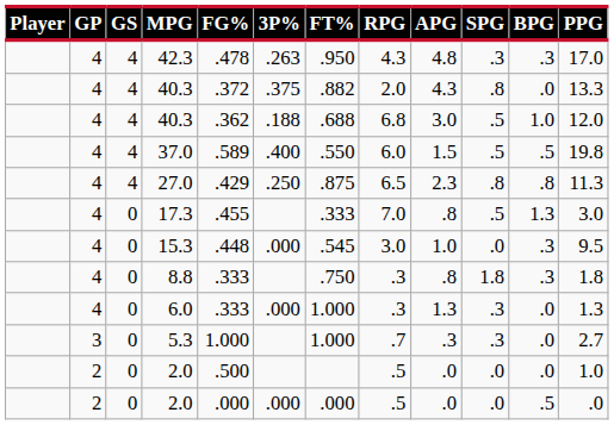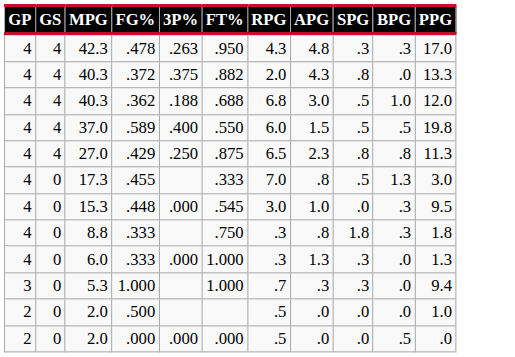 <table class="wikitable sortable" style="text-align:right;">
 <tr>
-<th style="background:#010101; color:#FFFFFF; border-top:#C8102E 3px solid; border-bottom:#C8102E 3px solid;">Player</th>
 <th style="background:#010101; color:#FFFFFF; border-top:#C8102E 3px solid; border-bottom:#C8102E 3px solid;">GP</th>
 <th style="background:#010101; color:#FFFFFF; border-top:#C8102E 3px solid; border-bottom:#C8102E 3px solid;">GS</th>
 <th style="background:#010101; color:#FFFFFF; border-top:#C8102E 3px solid; border-bottom:#C8102E 3px solid;">MPG</th>
 <th style="background:#010101; color:#FFFFFF; border-top:#C8102E 3px solid; border-bottom:#C8102E 3px solid;">FG%</th>
 <th style="background:#010101; color:#FFFFFF; border-top:#C8102E 3px solid; border-bottom:#C8102E 3px solid;">3P%</th>
 <th style="background:#010101; color:#FFFFFF; border-top:#C8102E 3px solid; border-bottom:#C8102E 3px solid;">FT%</th>
 <th style="background:#010101; color:#FFFFFF; border-top:#C8102E 3px solid; border-bottom:#C8102E 3px solid;">RPG</th>
 <th style="background:#010101; color:#FFFFFF; border-top:#C8102E 3px solid; border-bottom:#C8102E 3px solid;">APG</th>
 <th style="background:#010101; color:#FFFFFF; border-top:#C8102E 3px solid; border-bottom:#C8102E 3px solid;">SPG</th>
 <th style="background:#010101; color:#FFFFFF; border-top:#C8102E 3px solid; border-bottom:#C8102E 3px solid;">BPG</th>
 <th style="background:#010101; color:#FFFFFF; border-top:#C8102E 3px solid; border-bottom:#C8102E 3px solid;">PPG</th>
 </tr>
 <tr>
-<td style="text-align:left;"></td>
 <td>4</td>
 <td>4</td>
 <td>42.3</td>
 <td>.478</td>
 <td>.263</td>
 <td>.950</td>
 <td>4.3</td>
 <td>4.8</td>
 <td>.3</td>
 <td>.3</td>
 <td>17.0</td>
 </tr>
 <tr>
-<td style="text-align:left;"></td>
 <td>4</td>
 <td>4</td>
 <td>40.3</td>
 <td>.372</td>
 <td>.375</td>
 <td>.882</td>
 <td>2.0</td>
 <td>4.3</td>
 <td>.8</td>
 <td>.0</td>
 <td>13.3</td>
 </tr>
 <tr>
-<td style="text-align:left;"></td>
 <td>4</td>
 <td>4</td>
 <td>40.3</td>
 <td>.362</td>
 <td>.188</td>
 <td>.688</td>
 <td>6.8</td>
 <td>3.0</td>
 <td>.5</td>
 <td>1.0</td>
 <td>12.0</td>
 </tr>
 <tr>
-<td style="text-align:left;"></td>
 <td>4</td>
 <td>4</td>
 <td>37.0</td>
 <td>.589</td>
 <td>.400</td>
 <td>.550</td>
 <td>6.0</td>
 <td>1.5</td>
 <td>.5</td>
 <td>.5</td>
 <td>19.8</td>
 </tr>
 <tr>
-<td style="text-align:left;"></td>
 <td>4</td>
 <td>4</td>
 <td>27.0</td>
 <td>.429</td>
 <td>.250</td>
 <td>.875</td>
 <td>6.5</td>
 <td>2.3</td>
 <td>.8</td>
 <td>.8</td>
 <td>11.3</td>
 </tr>
 <tr>
-<td style="text-align:left;"></td>
 <td>4</td>
 <td>0</td>
 <td>17.3</td>
 <td>.455</td>
 <td></td>
 <td>.333</td>
 <td>7.0</td>
 <td>.8</td>
 <td>.5</td>
 <td>1.3</td>
 <td>3.0</td>
 </tr>
 <tr>
-<td style="text-align:left;"></td>
 <td>4</td>
 <td>0</td>
 <td>15.3</td>
 <td>.448</td>
 <td>.000</td>
 <td>.545</td>
 <td>3.0</td>
 <td>1.0</td>
 <td>.0</td>
 <td>.3</td>
 <td>9.5</td>
 </tr>
 <tr>
-<td style="text-align:left;"></td>
 <td>4</td>
 <td>0</td>
 <td>8.8</td>
 <td>.333</td>
 <td></td>
 <td>.750</td>
 <td>.3</td>
 <td>.8</td>
 <td>1.8</td>
 <td>.3</td>
 <td>1.8</td>
 </tr>
 <tr>
-<td style="text-align:left;"></td>
 <td>4</td>
 <td>0</td>
 <td>6.0</td>
 <td>.333</td>
 <td>.000</td>
 <td>1.000</td>
 <td>.3</td>
 <td>1.3</td>
 <td>.3</td>
 <td>.0</td>
 <td>1.3</td>
 </tr>
 <tr>
-<td style="text-align:left;"></td>
 <td>3</td>
 <td>0</td>
 <td>5.3</td>
 <td>1.000</td>
 <td></td>
 <td>1.000</td>
 <td>.7</td>
 <td>.3</td>
 <td>.3</td>
 <td>.0</td>
-<td>2.7</td>
+<td>9.4</td>
 </tr>
 <tr>
-<td style="text-align:left;"></td>
 <td>2</td>
 <td>0</td>
 <td>2.0</td>
 <td>.500</td>
 <td></td>
 <td></td>
 <td>.5</td>
 <td>.0</td>
 <td>.0</td>
 <td>.0</td>
 <td>1.0</td>
 </tr>
 <tr>
-<td style="text-align:left;"></td>
 <td>2</td>
 <td>0</td>
 <td>2.0</td>
 <td>.000</td>
 <td>.000</td>
 <td>.000</td>
 <td>.5</td>
 <td>.0</td>
 <td>.0</td>
 <td>.5</td>
 <td>.0</td>
 </tr>
 </table>
